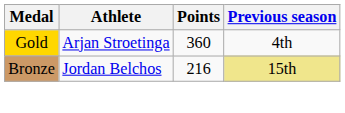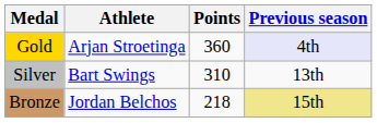 <table class="wikitable">
 <tr>
 <th><strong>Medal</strong></th>
 <th><strong>Athlete</strong></th>
 <th><strong>Points</strong></th>
 <th><strong><a href='#'>Previous season</a></strong></th>
 </tr>
 <tr align="center">
 <td bgcolor="gold">Gold</td>
 <td align="left"> <a href='#'>Arjan Stroetinga</a></td>
 <td>360</td>
-<td>4th</td>
+<td style="background: lavender;">4th</td>
+</tr>
+<tr align="center">
+<td bgcolor="silver">Silver</td>
+<td align="left"> <a href='#'>Bart Swings</a></td>
+<td>310</td>
+<td>13th</td>
 </tr>
 <tr align="center">
 <td bgcolor="CC9966">Bronze</td>
 <td align="left"> <a href='#'>Jordan Belchos</a></td>
-<td>216</td>
+<td>218</td>
 <td style="background: khaki;">15th</td>
 </tr>
 </table>
